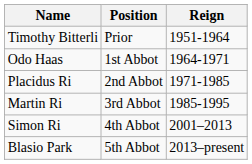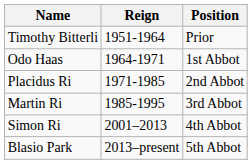 <table class="wikitable">
 <tr>
 <th>Name</th>
+<th>Reign</th>
 <th>Position</th>
-<th>Reign</th>
 </tr>
 <tr>
 <td>Timothy Bitterli</td>
+<td>1951-1964</td>
 <td>Prior</td>
-<td>1951-1964</td>
 </tr>
 <tr>
 <td>Odo Haas</td>
+<td>1964-1971</td>
 <td>1st Abbot</td>
-<td>1964-1971</td>
 </tr>
 <tr>
 <td>Placidus Ri</td>
+<td>1971-1985</td>
 <td>2nd Abbot</td>
-<td>1971-1985</td>
 </tr>
 <tr>
 <td>Martin Ri</td>
+<td>1985-1995</td>
 <td>3rd Abbot</td>
-<td>1985-1995</td>
 </tr>
 <tr>
 <td>Simon Ri</td>
+<td>2001–2013</td>
 <td>4th Abbot</td>
-<td>2001–2013</td>
 </tr>
 <tr>
 <td>Blasio Park</td>
+<td>2013–present</td>
 <td>5th Abbot</td>
-<td>2013–present</td>
 </tr>
 </table>
